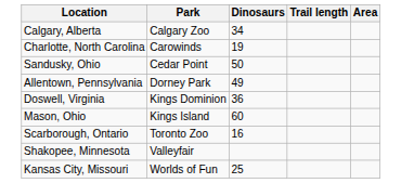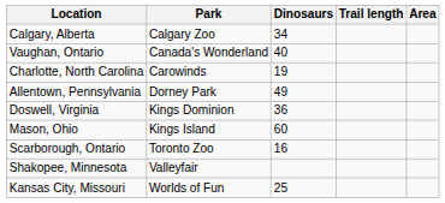 <table class="wikitable sortable" style="margin:auto;">
 <tr>
 <th>Location</th>
 <th>Park</th>
 <th>Dinosaurs</th>
 <th>Trail length</th>
 <th>Area</th>
 </tr>
 <tr>
 <td>Calgary, Alberta</td>
 <td>Calgary Zoo</td>
 <td>34</td>
 <td></td>
 <td></td>
 </tr>
 <tr>
-<td>Charlotte, North Carolina</td>
-<td>Carowinds</td>
-<td>19</td>
+<td>Vaughan,  Ontario</td>
+<td>Canada's Wonderland</td>
+<td>40</td>
 <td></td>
 <td></td>
 </tr>
 <tr>
-<td>Sandusky, Ohio</td>
-<td>Cedar Point</td>
-<td>50</td>
+<td>Charlotte, North Carolina</td>
+<td>Carowinds</td>
+<td>19</td>
 <td></td>
 <td></td>
 </tr>
 <tr>
 <td>Allentown, Pennsylvania</td>
 <td>Dorney Park</td>
 <td>49</td>
 <td></td>
 <td></td>
 </tr>
 <tr>
 <td>Doswell, Virginia</td>
 <td>Kings Dominion</td>
 <td>36</td>
 <td></td>
 <td></td>
 </tr>
 <tr>
 <td>Mason, Ohio</td>
 <td>Kings Island</td>
 <td>60</td>
 <td></td>
 <td></td>
 </tr>
 <tr>
 <td>Scarborough, Ontario</td>
 <td>Toronto Zoo</td>
 <td>16</td>
 <td></td>
 <td></td>
 </tr>
 <tr>
 <td>Shakopee, Minnesota</td>
 <td>Valleyfair</td>
 <td></td>
 <td></td>
 <td></td>
 </tr>
 <tr>
 <td>Kansas City, Missouri</td>
 <td>Worlds of Fun</td>
 <td>25</td>
 <td></td>
 <td></td>
 </tr>
 </table>
